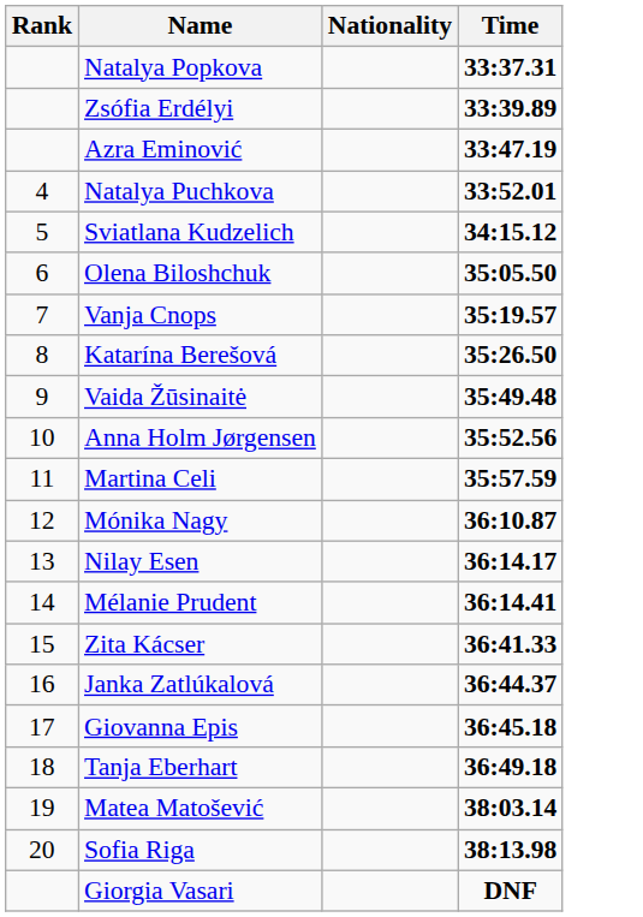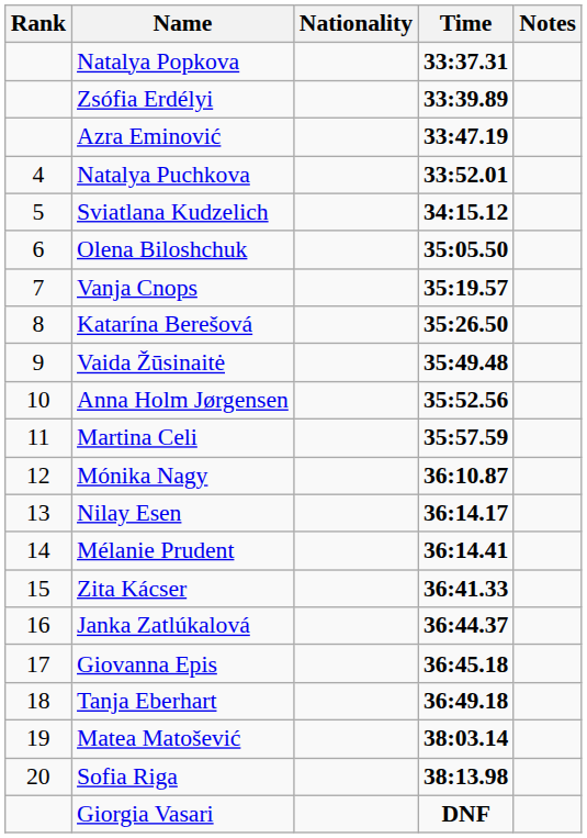 <table class="wikitable sortable" style="text-align:center">
 <tr>
 <th>Rank</th>
 <th>Name</th>
 <th>Nationality</th>
 <th>Time</th>
+<th>Notes</th>
 </tr>
 <tr>
 <td></td>
 <td align=left><a href='#'>Natalya Popkova</a></td>
 <td align=left></td>
 <td><strong>33:37.31</strong></td>
+<td></td>
 </tr>
 <tr>
 <td></td>
 <td align=left><a href='#'>Zsófia Erdélyi</a></td>
 <td align=left></td>
 <td><strong>33:39.89</strong></td>
+<td></td>
 </tr>
 <tr>
 <td></td>
 <td align=left><a href='#'>Azra Eminović</a></td>
 <td align=left></td>
 <td><strong>33:47.19</strong></td>
+<td></td>
 </tr>
 <tr>
 <td>4</td>
 <td align=left><a href='#'>Natalya Puchkova</a></td>
 <td align=left></td>
 <td><strong>33:52.01</strong></td>
+<td></td>
 </tr>
 <tr>
 <td>5</td>
 <td align=left><a href='#'>Sviatlana Kudzelich</a></td>
 <td align=left></td>
 <td><strong>34:15.12</strong></td>
+<td></td>
 </tr>
 <tr>
 <td>6</td>
 <td align=left><a href='#'>Olena Biloshchuk</a></td>
 <td align=left></td>
 <td><strong>35:05.50</strong></td>
+<td></td>
 </tr>
 <tr>
 <td>7</td>
 <td align=left><a href='#'>Vanja Cnops</a></td>
 <td align=left></td>
 <td><strong>35:19.57</strong></td>
+<td></td>
 </tr>
 <tr>
 <td>8</td>
 <td align=left><a href='#'>Katarína Berešová</a></td>
 <td align=left></td>
 <td><strong>35:26.50</strong></td>
+<td></td>
 </tr>
 <tr>
 <td>9</td>
 <td align=left><a href='#'>Vaida Žūsinaitė</a></td>
 <td align=left></td>
 <td><strong>35:49.48</strong></td>
+<td></td>
 </tr>
 <tr>
 <td>10</td>
 <td align=left><a href='#'>Anna Holm Jørgensen</a></td>
 <td align=left></td>
 <td><strong>35:52.56</strong></td>
+<td></td>
 </tr>
 <tr>
 <td>11</td>
 <td align=left><a href='#'>Martina Celi</a></td>
 <td align=left></td>
 <td><strong>35:57.59</strong></td>
+<td></td>
 </tr>
 <tr>
 <td>12</td>
 <td align=left><a href='#'>Mónika Nagy</a></td>
 <td align=left></td>
 <td><strong>36:10.87</strong></td>
+<td></td>
 </tr>
 <tr>
 <td>13</td>
 <td align=left><a href='#'>Nilay Esen</a></td>
 <td align=left></td>
 <td><strong>36:14.17</strong></td>
+<td></td>
 </tr>
 <tr>
 <td>14</td>
 <td align=left><a href='#'>Mélanie Prudent</a></td>
 <td align=left></td>
 <td><strong>36:14.41</strong></td>
+<td></td>
 </tr>
 <tr>
 <td>15</td>
 <td align=left><a href='#'>Zita Kácser</a></td>
 <td align=left></td>
 <td><strong>36:41.33</strong></td>
+<td></td>
 </tr>
 <tr>
 <td>16</td>
 <td align=left><a href='#'>Janka Zatlúkalová</a></td>
 <td align=left></td>
 <td><strong>36:44.37</strong></td>
+<td></td>
 </tr>
 <tr>
 <td>17</td>
 <td align=left><a href='#'>Giovanna Epis</a></td>
 <td align=left></td>
 <td><strong>36:45.18</strong></td>
+<td></td>
 </tr>
 <tr>
 <td>18</td>
 <td align=left><a href='#'>Tanja Eberhart</a></td>
 <td align=left></td>
 <td><strong>36:49.18</strong></td>
+<td></td>
 </tr>
 <tr>
 <td>19</td>
 <td align=left><a href='#'>Matea Matošević</a></td>
 <td align=left></td>
 <td><strong>38:03.14</strong></td>
+<td></td>
 </tr>
 <tr>
 <td>20</td>
 <td align=left><a href='#'>Sofia Riga</a></td>
 <td align=left></td>
 <td><strong>38:13.98</strong></td>
+<td></td>
 </tr>
 <tr>
 <td></td>
 <td align=left><a href='#'>Giorgia Vasari</a></td>
 <td align=left></td>
 <td><strong>DNF</strong></td>
+<td></td>
 </tr>
 </table>
